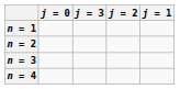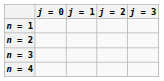 <table class="wikitable floatright" style="text-align: center;">
 <tr>
 <th scope="col"></th>
 <th scope="col"><em>j</em> = 0</th>
+<th scope="col"><em>j</em> = 1</th>
+<th scope="col"><em>j</em> = 2</th>
 <th scope="col"><em>j</em> = 3</th>
-<th scope="col"><em>j</em> = 2</th>
-<th scope="col"><em>j</em> = 1</th>
 </tr>
 <tr>
 <th scope="row"><em>n</em> = 1</th>
 <td></td>
 <td></td>
 <td></td>
 <td></td>
 </tr>
 <tr>
 <th scope="row"><em>n</em> = 2</th>
 <td></td>
 <td></td>
 <td></td>
 <td></td>
 </tr>
 <tr>
 <th scope="row"><em>n</em> = 3</th>
 <td></td>
 <td></td>
 <td></td>
 <td></td>
 </tr>
 <tr>
 <th scope="row"><em>n</em> = 4</th>
 <td></td>
 <td></td>
 <td></td>
 <td></td>
 </tr>
 </table>
